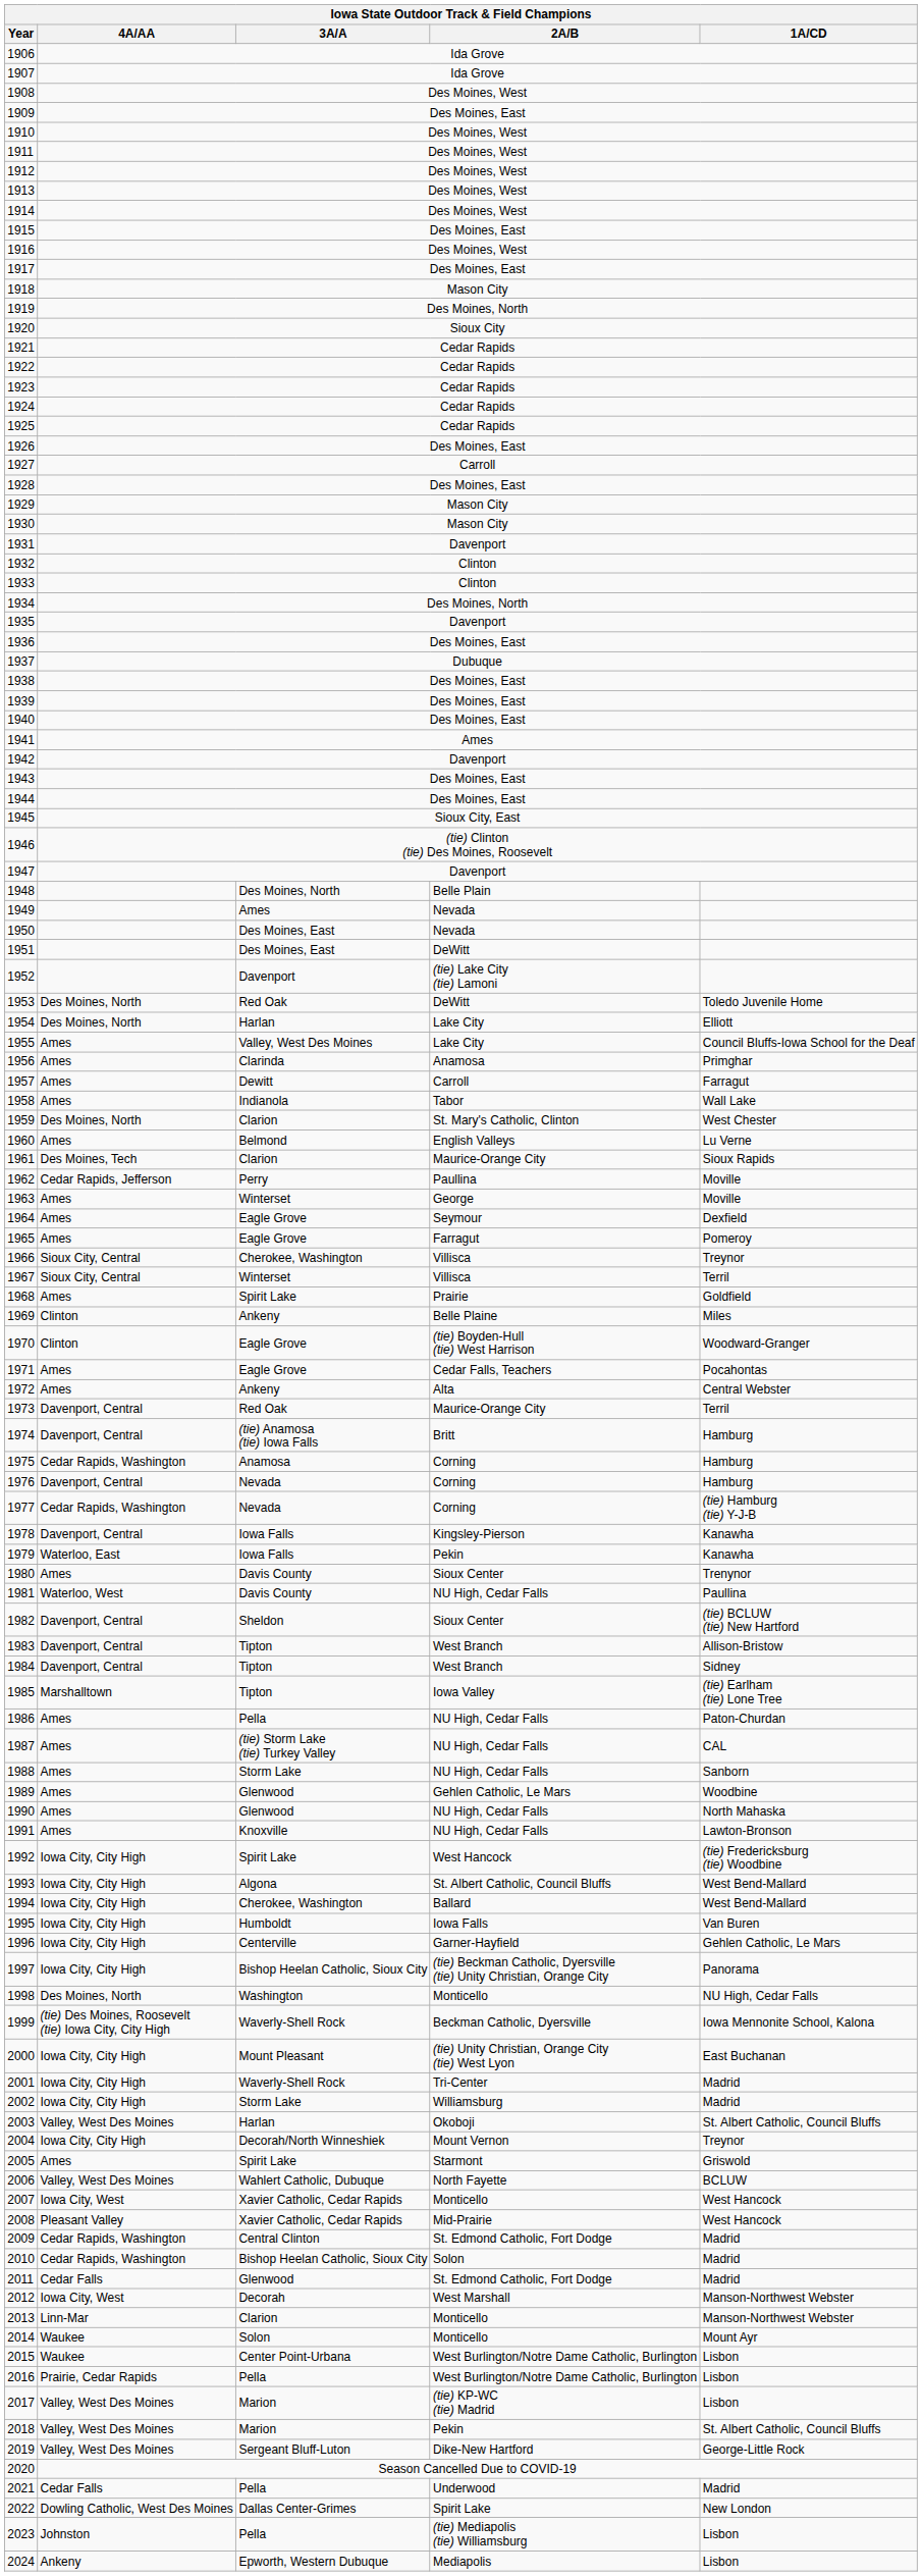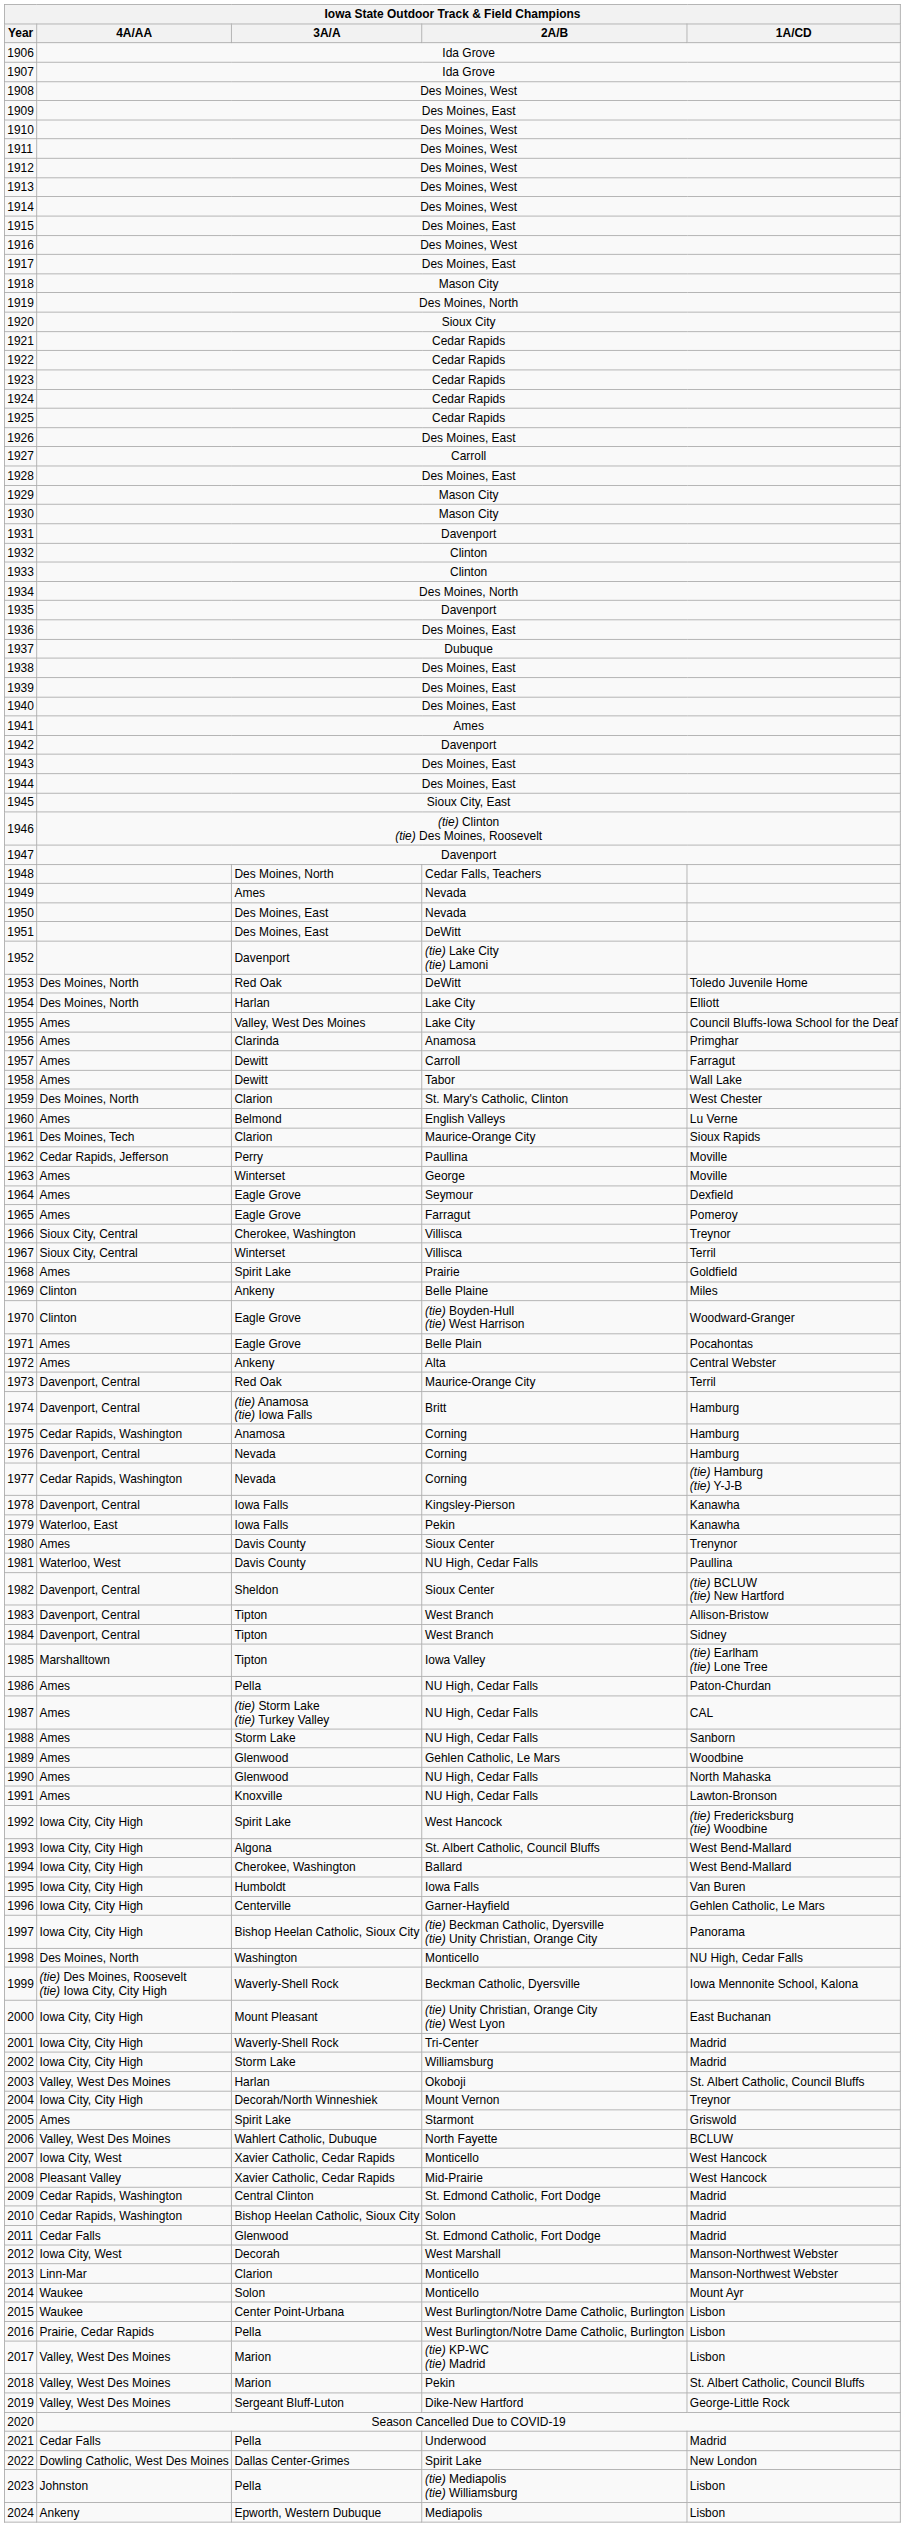 <table class="wikitable collapsible collapsed" style="font-size:88%; min-width:40em">
 <tr>
 <th colspan=5>Iowa State Outdoor Track & Field Champions</th>
 </tr>
 <tr>
 <th>Year</th>
 <th>4A/AA</th>
 <th>3A/A</th>
 <th>2A/B</th>
 <th>1A/CD</th>
 </tr>
 <tr>
 <td>1906</td>
 <td colspan="4" style="text-align:center;">Ida Grove</td>
 </tr>
 <tr>
 <td>1907</td>
 <td colspan="4" style="text-align:center;">Ida Grove</td>
 </tr>
 <tr>
 <td>1908</td>
 <td colspan="4" style="text-align:center;">Des Moines, West</td>
 </tr>
 <tr>
 <td>1909</td>
 <td colspan="4" style="text-align:center;">Des Moines, East</td>
 </tr>
 <tr>
 <td>1910</td>
 <td colspan="4" style="text-align:center;">Des Moines, West</td>
 </tr>
 <tr>
 <td>1911</td>
 <td colspan="4" style="text-align:center;">Des Moines, West</td>
 </tr>
 <tr>
 <td>1912</td>
 <td colspan="4" style="text-align:center;">Des Moines, West</td>
 </tr>
 <tr>
 <td>1913</td>
 <td colspan="4" style="text-align:center;">Des Moines, West</td>
 </tr>
 <tr>
 <td>1914</td>
 <td colspan="4" style="text-align:center;">Des Moines, West</td>
 </tr>
 <tr>
 <td>1915</td>
 <td colspan="4" style="text-align:center;">Des Moines, East</td>
 </tr>
 <tr>
 <td>1916</td>
 <td colspan="4" style="text-align:center;">Des Moines, West</td>
 </tr>
 <tr>
 <td>1917</td>
 <td colspan="4" style="text-align:center;">Des Moines, East</td>
 </tr>
 <tr>
 <td>1918</td>
 <td colspan="4" style="text-align:center;">Mason City</td>
 </tr>
 <tr>
 <td>1919</td>
 <td colspan="4" style="text-align:center;">Des Moines, North</td>
 </tr>
 <tr>
 <td>1920</td>
 <td colspan="4" style="text-align:center;">Sioux City</td>
 </tr>
 <tr>
 <td>1921</td>
 <td colspan="4" style="text-align:center;">Cedar Rapids</td>
 </tr>
 <tr>
 <td>1922</td>
 <td colspan="4" style="text-align:center;">Cedar Rapids</td>
 </tr>
 <tr>
 <td>1923</td>
 <td colspan="4" style="text-align:center;">Cedar Rapids</td>
 </tr>
 <tr>
 <td>1924</td>
 <td colspan="4" style="text-align:center;">Cedar Rapids</td>
 </tr>
 <tr>
 <td>1925</td>
 <td colspan="4" style="text-align:center;">Cedar Rapids</td>
 </tr>
 <tr>
 <td>1926</td>
 <td colspan="4" style="text-align:center;">Des Moines, East</td>
 </tr>
 <tr>
 <td>1927</td>
 <td colspan="4" style="text-align:center;">Carroll</td>
 </tr>
 <tr>
 <td>1928</td>
 <td colspan="4" style="text-align:center;">Des Moines, East</td>
 </tr>
 <tr>
 <td>1929</td>
 <td colspan="4" style="text-align:center;">Mason City</td>
 </tr>
 <tr>
 <td>1930</td>
 <td colspan="4" style="text-align:center;">Mason City</td>
 </tr>
 <tr>
 <td>1931</td>
 <td colspan="4" style="text-align:center;">Davenport</td>
 </tr>
 <tr>
 <td>1932</td>
 <td colspan="4" style="text-align:center;">Clinton</td>
 </tr>
 <tr>
 <td>1933</td>
 <td colspan="4" style="text-align:center;">Clinton</td>
 </tr>
 <tr>
 <td>1934</td>
 <td colspan="4" style="text-align:center;">Des Moines, North</td>
 </tr>
 <tr>
 <td>1935</td>
 <td colspan="4" style="text-align:center;">Davenport</td>
 </tr>
 <tr>
 <td>1936</td>
 <td colspan="4" style="text-align:center;">Des Moines, East</td>
 </tr>
 <tr>
 <td>1937</td>
 <td colspan="4" style="text-align:center;">Dubuque</td>
 </tr>
 <tr>
 <td>1938</td>
 <td colspan="4" style="text-align:center;">Des Moines, East</td>
 </tr>
 <tr>
 <td>1939</td>
 <td colspan="4" style="text-align:center;">Des Moines, East</td>
 </tr>
 <tr>
 <td>1940</td>
 <td colspan="4" style="text-align:center;">Des Moines, East</td>
 </tr>
 <tr>
 <td>1941</td>
 <td colspan="4" style="text-align:center;">Ames</td>
 </tr>
 <tr>
 <td>1942</td>
 <td colspan="4" style="text-align:center;">Davenport</td>
 </tr>
 <tr>
 <td>1943</td>
 <td colspan="4" style="text-align:center;">Des Moines, East</td>
 </tr>
 <tr>
 <td>1944</td>
 <td colspan="4" style="text-align:center;">Des Moines, East</td>
 </tr>
 <tr>
 <td>1945</td>
 <td colspan="4" style="text-align:center;">Sioux City, East</td>
 </tr>
 <tr>
 <td>1946</td>
 <td colspan="4" style="text-align:center;"><em>(tie)</em> Clinton<br><em>(tie)</em> Des Moines, Roosevelt</td>
 </tr>
 <tr>
 <td>1947</td>
 <td colspan="4" style="text-align:center;">Davenport</td>
 </tr>
 <tr>
 <td>1948</td>
 <td></td>
 <td>Des Moines, North</td>
-<td>Belle Plain</td>
+<td>Cedar Falls, Teachers</td>
 <td></td>
 </tr>
 <tr>
 <td>1949</td>
 <td></td>
 <td>Ames</td>
 <td>Nevada</td>
 <td></td>
 </tr>
 <tr>
 <td>1950</td>
 <td></td>
 <td>Des Moines, East</td>
 <td>Nevada</td>
 <td></td>
 </tr>
 <tr>
 <td>1951</td>
 <td></td>
 <td>Des Moines, East</td>
 <td>DeWitt</td>
 <td></td>
 </tr>
 <tr>
 <td>1952</td>
 <td></td>
 <td>Davenport</td>
 <td><em>(tie)</em> Lake City<br><em>(tie)</em> Lamoni</td>
 <td></td>
 </tr>
 <tr>
 <td>1953</td>
 <td>Des Moines, North</td>
 <td>Red Oak</td>
 <td>DeWitt</td>
 <td>Toledo Juvenile Home</td>
 </tr>
 <tr>
 <td>1954</td>
 <td>Des Moines, North</td>
 <td>Harlan</td>
 <td>Lake City</td>
 <td>Elliott</td>
 </tr>
 <tr>
 <td>1955</td>
 <td>Ames</td>
 <td>Valley, West Des Moines</td>
 <td>Lake City</td>
 <td>Council Bluffs-Iowa School for the Deaf</td>
 </tr>
 <tr>
 <td>1956</td>
 <td>Ames</td>
 <td>Clarinda</td>
 <td>Anamosa</td>
 <td>Primghar</td>
 </tr>
 <tr>
 <td>1957</td>
 <td>Ames</td>
 <td>Dewitt</td>
 <td>Carroll</td>
 <td>Farragut</td>
 </tr>
 <tr>
 <td>1958</td>
 <td>Ames</td>
-<td>Indianola</td>
+<td>Dewitt</td>
 <td>Tabor</td>
 <td>Wall Lake</td>
 </tr>
 <tr>
 <td>1959</td>
 <td>Des Moines, North</td>
 <td>Clarion</td>
 <td>St. Mary's Catholic, Clinton</td>
 <td>West Chester</td>
 </tr>
 <tr>
 <td>1960</td>
 <td>Ames</td>
 <td>Belmond</td>
 <td>English Valleys</td>
 <td>Lu Verne</td>
 </tr>
 <tr>
 <td>1961</td>
 <td>Des Moines, Tech</td>
 <td>Clarion</td>
 <td>Maurice-Orange City</td>
 <td>Sioux Rapids</td>
 </tr>
 <tr>
 <td>1962</td>
 <td>Cedar Rapids, Jefferson</td>
 <td>Perry</td>
 <td>Paullina</td>
 <td>Moville</td>
 </tr>
 <tr>
 <td>1963</td>
 <td>Ames</td>
 <td>Winterset</td>
 <td>George</td>
 <td>Moville</td>
 </tr>
 <tr>
 <td>1964</td>
 <td>Ames</td>
 <td>Eagle Grove</td>
 <td>Seymour</td>
 <td>Dexfield</td>
 </tr>
 <tr>
 <td>1965</td>
 <td>Ames</td>
 <td>Eagle Grove</td>
 <td>Farragut</td>
 <td>Pomeroy</td>
 </tr>
 <tr>
 <td>1966</td>
 <td>Sioux City, Central</td>
 <td>Cherokee, Washington</td>
 <td>Villisca</td>
 <td>Treynor</td>
 </tr>
 <tr>
 <td>1967</td>
 <td>Sioux City, Central</td>
 <td>Winterset</td>
 <td>Villisca</td>
 <td>Terril</td>
 </tr>
 <tr>
 <td>1968</td>
 <td>Ames</td>
 <td>Spirit Lake</td>
 <td>Prairie</td>
 <td>Goldfield</td>
 </tr>
 <tr>
 <td>1969</td>
 <td>Clinton</td>
 <td>Ankeny</td>
 <td>Belle Plaine</td>
 <td>Miles</td>
 </tr>
 <tr>
 <td>1970</td>
 <td>Clinton</td>
 <td>Eagle Grove</td>
 <td><em>(tie)</em> Boyden-Hull<br><em>(tie)</em> West Harrison</td>
 <td>Woodward-Granger</td>
 </tr>
 <tr>
 <td>1971</td>
 <td>Ames</td>
 <td>Eagle Grove</td>
-<td>Cedar Falls, Teachers</td>
+<td>Belle Plain</td>
 <td>Pocahontas</td>
 </tr>
 <tr>
 <td>1972</td>
 <td>Ames</td>
 <td>Ankeny</td>
 <td>Alta</td>
 <td>Central Webster</td>
 </tr>
 <tr>
 <td>1973</td>
 <td>Davenport, Central</td>
 <td>Red Oak</td>
 <td>Maurice-Orange City</td>
 <td>Terril</td>
 </tr>
 <tr>
 <td>1974</td>
 <td>Davenport, Central</td>
 <td><em>(tie)</em> Anamosa<br><em>(tie)</em> Iowa Falls</td>
 <td>Britt</td>
 <td>Hamburg</td>
 </tr>
 <tr>
 <td>1975</td>
 <td>Cedar Rapids, Washington</td>
 <td>Anamosa</td>
 <td>Corning</td>
 <td>Hamburg</td>
 </tr>
 <tr>
 <td>1976</td>
 <td>Davenport, Central</td>
 <td>Nevada</td>
 <td>Corning</td>
 <td>Hamburg</td>
 </tr>
 <tr>
 <td>1977</td>
 <td>Cedar Rapids, Washington</td>
 <td>Nevada</td>
 <td>Corning</td>
 <td><em>(tie)</em> Hamburg<br><em>(tie)</em> Y-J-B</td>
 </tr>
 <tr>
 <td>1978</td>
 <td>Davenport, Central</td>
 <td>Iowa Falls</td>
 <td>Kingsley-Pierson</td>
 <td>Kanawha</td>
 </tr>
 <tr>
 <td>1979</td>
 <td>Waterloo, East</td>
 <td>Iowa Falls</td>
 <td>Pekin</td>
 <td>Kanawha</td>
 </tr>
 <tr>
 <td>1980</td>
 <td>Ames</td>
 <td>Davis County</td>
 <td>Sioux Center</td>
 <td>Trenynor</td>
 </tr>
 <tr>
 <td>1981</td>
 <td>Waterloo, West</td>
 <td>Davis County</td>
 <td>NU High, Cedar Falls</td>
 <td>Paullina</td>
 </tr>
 <tr>
 <td>1982</td>
 <td>Davenport, Central</td>
 <td>Sheldon</td>
 <td>Sioux Center</td>
 <td><em>(tie)</em> BCLUW<br><em>(tie)</em> New Hartford</td>
 </tr>
 <tr>
 <td>1983</td>
 <td>Davenport, Central</td>
 <td>Tipton</td>
 <td>West Branch</td>
 <td>Allison-Bristow</td>
 </tr>
 <tr>
 <td>1984</td>
 <td>Davenport, Central</td>
 <td>Tipton</td>
 <td>West Branch</td>
 <td>Sidney</td>
 </tr>
 <tr>
 <td>1985</td>
 <td>Marshalltown</td>
 <td>Tipton</td>
 <td>Iowa Valley</td>
 <td><em>(tie)</em> Earlham<br><em>(tie)</em> Lone Tree</td>
 </tr>
 <tr>
 <td>1986</td>
 <td>Ames</td>
 <td>Pella</td>
 <td>NU High, Cedar Falls</td>
 <td>Paton-Churdan</td>
 </tr>
 <tr>
 <td>1987</td>
 <td>Ames</td>
 <td><em>(tie)</em> Storm Lake<br><em>(tie)</em> Turkey Valley</td>
 <td>NU High, Cedar Falls</td>
 <td>CAL</td>
 </tr>
 <tr>
 <td>1988</td>
 <td>Ames</td>
 <td>Storm Lake</td>
 <td>NU High, Cedar Falls</td>
 <td>Sanborn</td>
 </tr>
 <tr>
 <td>1989</td>
 <td>Ames</td>
 <td>Glenwood</td>
 <td>Gehlen Catholic, Le Mars</td>
 <td>Woodbine</td>
 </tr>
 <tr>
 <td>1990</td>
 <td>Ames</td>
 <td>Glenwood</td>
 <td>NU High, Cedar Falls</td>
 <td>North Mahaska</td>
 </tr>
 <tr>
 <td>1991</td>
 <td>Ames</td>
 <td>Knoxville</td>
 <td>NU High, Cedar Falls</td>
 <td>Lawton-Bronson</td>
 </tr>
 <tr>
 <td>1992</td>
 <td>Iowa City, City High</td>
 <td>Spirit Lake</td>
 <td>West Hancock</td>
 <td><em>(tie)</em> Fredericksburg<br><em>(tie)</em> Woodbine</td>
 </tr>
 <tr>
 <td>1993</td>
 <td>Iowa City, City High</td>
 <td>Algona</td>
 <td>St. Albert Catholic, Council Bluffs</td>
 <td>West Bend-Mallard</td>
 </tr>
 <tr>
 <td>1994</td>
 <td>Iowa City, City High</td>
 <td>Cherokee, Washington</td>
 <td>Ballard</td>
 <td>West Bend-Mallard</td>
 </tr>
 <tr>
 <td>1995</td>
 <td>Iowa City, City High</td>
 <td>Humboldt</td>
 <td>Iowa Falls</td>
 <td>Van Buren</td>
 </tr>
 <tr>
 <td>1996</td>
 <td>Iowa City, City High</td>
 <td>Centerville</td>
 <td>Garner-Hayfield</td>
 <td>Gehlen Catholic, Le Mars</td>
 </tr>
 <tr>
 <td>1997</td>
 <td>Iowa City, City High</td>
 <td>Bishop Heelan Catholic, Sioux City</td>
 <td><em>(tie)</em> Beckman Catholic, Dyersville<br><em>(tie)</em> Unity Christian, Orange City</td>
 <td>Panorama</td>
 </tr>
 <tr>
 <td>1998</td>
 <td>Des Moines, North</td>
 <td>Washington</td>
 <td>Monticello</td>
 <td>NU High, Cedar Falls</td>
 </tr>
 <tr>
 <td>1999</td>
 <td><em>(tie)</em> Des Moines, Roosevelt<br><em>(tie)</em> Iowa City, City High</td>
 <td>Waverly-Shell Rock</td>
 <td>Beckman Catholic, Dyersville</td>
 <td>Iowa Mennonite School, Kalona</td>
 </tr>
 <tr>
 <td>2000</td>
 <td>Iowa City, City High</td>
 <td>Mount Pleasant</td>
 <td><em>(tie)</em> Unity Christian, Orange City<br><em>(tie)</em> West Lyon</td>
 <td>East Buchanan</td>
 </tr>
 <tr>
 <td>2001</td>
 <td>Iowa City, City High</td>
 <td>Waverly-Shell Rock</td>
 <td>Tri-Center</td>
 <td>Madrid</td>
 </tr>
 <tr>
 <td>2002</td>
 <td>Iowa City, City High</td>
 <td>Storm Lake</td>
 <td>Williamsburg</td>
 <td>Madrid</td>
 </tr>
 <tr>
 <td>2003</td>
 <td>Valley, West Des Moines</td>
 <td>Harlan</td>
 <td>Okoboji</td>
 <td>St. Albert Catholic, Council Bluffs</td>
 </tr>
 <tr>
 <td>2004</td>
 <td>Iowa City, City High</td>
 <td>Decorah/North Winneshiek</td>
 <td>Mount Vernon</td>
 <td>Treynor</td>
 </tr>
 <tr>
 <td>2005</td>
 <td>Ames</td>
 <td>Spirit Lake</td>
 <td>Starmont</td>
 <td>Griswold</td>
 </tr>
 <tr>
 <td>2006</td>
 <td>Valley, West Des Moines</td>
 <td>Wahlert Catholic, Dubuque</td>
 <td>North Fayette</td>
 <td>BCLUW</td>
 </tr>
 <tr>
 <td>2007</td>
 <td>Iowa City, West</td>
 <td>Xavier Catholic, Cedar Rapids</td>
 <td>Monticello</td>
 <td>West Hancock</td>
 </tr>
 <tr>
 <td>2008</td>
 <td>Pleasant Valley</td>
 <td>Xavier Catholic, Cedar Rapids</td>
 <td>Mid-Prairie</td>
 <td>West Hancock</td>
 </tr>
 <tr>
 <td>2009</td>
 <td>Cedar Rapids, Washington </td>
 <td>Central Clinton </td>
 <td>St. Edmond Catholic, Fort Dodge </td>
 <td>Madrid </td>
 </tr>
 <tr>
 <td>2010</td>
 <td>Cedar Rapids, Washington</td>
 <td>Bishop Heelan Catholic, Sioux City</td>
 <td>Solon</td>
 <td>Madrid</td>
 </tr>
 <tr>
 <td>2011</td>
 <td>Cedar Falls</td>
 <td>Glenwood</td>
 <td>St. Edmond Catholic, Fort Dodge</td>
 <td>Madrid</td>
 </tr>
 <tr>
 <td>2012</td>
 <td>Iowa City, West</td>
 <td>Decorah</td>
 <td>West Marshall</td>
 <td>Manson-Northwest Webster</td>
 </tr>
 <tr>
 <td>2013</td>
 <td>Linn-Mar</td>
 <td>Clarion</td>
 <td>Monticello</td>
 <td>Manson-Northwest Webster</td>
 </tr>
 <tr>
 <td>2014</td>
 <td>Waukee</td>
 <td>Solon</td>
 <td>Monticello</td>
 <td>Mount Ayr</td>
 </tr>
 <tr>
 <td>2015</td>
 <td>Waukee</td>
 <td>Center Point-Urbana</td>
 <td>West Burlington/Notre Dame Catholic, Burlington</td>
 <td>Lisbon</td>
 </tr>
 <tr>
 <td>2016</td>
 <td>Prairie, Cedar Rapids</td>
 <td>Pella</td>
 <td>West Burlington/Notre Dame Catholic, Burlington</td>
 <td>Lisbon</td>
 </tr>
 <tr>
 <td>2017</td>
 <td>Valley, West Des Moines</td>
 <td>Marion</td>
 <td><em>(tie)</em> KP-WC<br><em>(tie)</em> Madrid</td>
 <td>Lisbon</td>
 </tr>
 <tr>
 <td>2018</td>
 <td>Valley, West Des Moines</td>
 <td>Marion</td>
 <td>Pekin</td>
 <td>St. Albert Catholic, Council Bluffs</td>
 </tr>
 <tr>
 <td>2019</td>
 <td>Valley, West Des Moines</td>
 <td>Sergeant Bluff-Luton</td>
 <td>Dike-New Hartford</td>
 <td>George-Little Rock</td>
 </tr>
 <tr>
 <td>2020</td>
 <td colspan="4" style="text-align:center;">Season Cancelled Due to COVID-19</td>
 </tr>
 <tr>
 <td>2021</td>
 <td>Cedar Falls</td>
 <td>Pella</td>
 <td>Underwood</td>
 <td>Madrid</td>
 </tr>
 <tr>
 <td>2022</td>
 <td>Dowling Catholic, West Des Moines</td>
 <td>Dallas Center-Grimes</td>
 <td>Spirit Lake</td>
 <td>New London</td>
 </tr>
 <tr>
 <td>2023</td>
 <td>Johnston</td>
 <td>Pella</td>
 <td><em>(tie)</em> Mediapolis <br><em>(tie)</em> Williamsburg </td>
 <td>Lisbon</td>
 </tr>
 <tr>
 <td>2024</td>
 <td>Ankeny</td>
 <td>Epworth, Western Dubuque</td>
 <td>Mediapolis</td>
 <td>Lisbon</td>
 </tr>
 </table>
